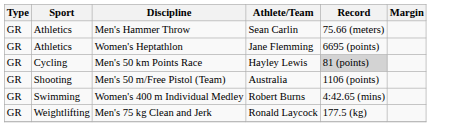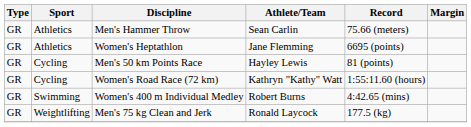 <table class="wikitable">
 <tr>
 <th>Type</th>
 <th>Sport</th>
 <th>Discipline</th>
 <th>Athlete/Team</th>
 <th>Record</th>
 <th>Margin</th>
 </tr>
 <tr>
 <td>GR</td>
 <td>Athletics</td>
 <td>Men's Hammer Throw</td>
 <td>Sean Carlin</td>
 <td>75.66 (meters)</td>
 <td></td>
 </tr>
 <tr>
 <td>GR</td>
 <td>Athletics</td>
 <td>Women's Heptathlon</td>
 <td>Jane Flemming</td>
 <td>6695 (points)</td>
 <td></td>
 </tr>
 <tr>
 <td>GR</td>
 <td>Cycling</td>
 <td>Men's 50 km Points Race</td>
 <td>Hayley Lewis</td>
-<td style="background: lightgrey;">81 (points)</td>
+<td>81 (points)</td>
 <td></td>
 </tr>
 <tr>
 <td>GR</td>
-<td>Shooting</td>
-<td>Men's 50 m/Free Pistol (Team)</td>
-<td>Australia</td>
-<td>1106 (points)</td>
+<td>Cycling</td>
+<td>Women's Road Race (72 km)</td>
+<td>Kathryn "Kathy" Watt</td>
+<td>1:55:11.60 (hours)</td>
 <td></td>
 </tr>
 <tr>
 <td>GR</td>
 <td>Swimming</td>
 <td>Women's 400 m Individual Medley</td>
 <td>Robert Burns</td>
 <td>4:42.65 (mins)</td>
 <td></td>
 </tr>
 <tr>
 <td>GR</td>
 <td>Weightlifting</td>
 <td>Men's 75 kg Clean and Jerk</td>
 <td>Ronald Laycock</td>
 <td>177.5 (kg)</td>
 <td></td>
 </tr>
 <tr>
 </tr>
 </table>
